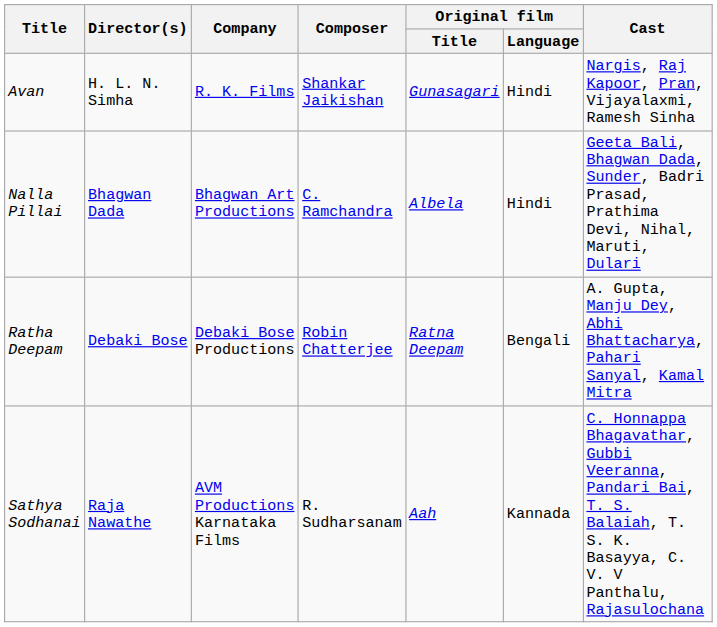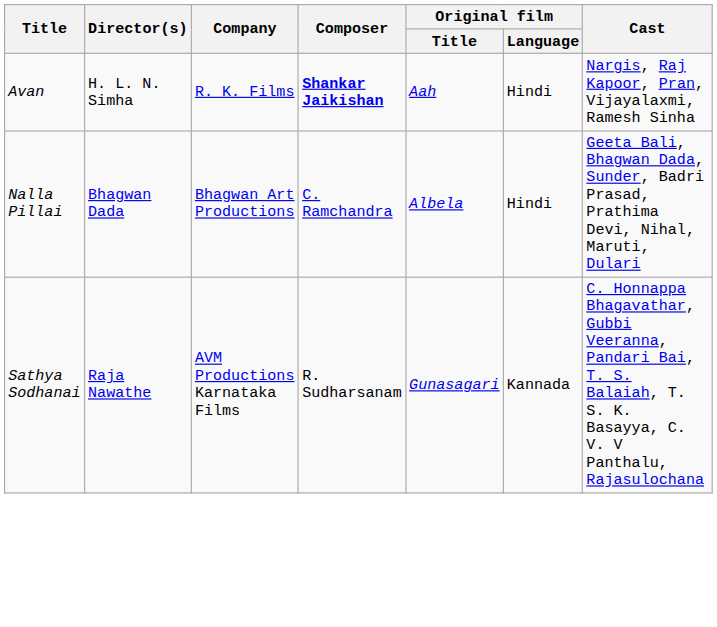 <table class="wikitable sortable">
 <tr>
 <th scope="col" rowspan="2">Title</th>
 <th scope="col" rowspan="2">Director(s)</th>
 <th scope="col" rowspan="2">Company</th>
 <th scope="col" rowspan="2">Composer</th>
 <th scope="col" colspan="2">Original film</th>
 <th scope="col" rowspan="2">Cast</th>
 </tr>
 <tr>
 <th scope="col">Title</th>
 <th scope="col">Language</th>
 </tr>
 <tr>
 <td><em>Avan</em></td>
 <td>H. L. N. Simha</td>
 <td><a href='#'>R. K. Films</a></td>
-<td><a href='#'>Shankar Jaikishan</a></td>
-<td><em><a href='#'>Gunasagari</a></em></td>
+<td><strong><a href='#'>Shankar Jaikishan</a></strong></td>
+<td><em><a href='#'>Aah</a></em></td>
 <td>Hindi</td>
 <td><a href='#'>Nargis</a>, <a href='#'>Raj Kapoor</a>, <a href='#'>Pran</a>, Vijayalaxmi, Ramesh Sinha</td>
 </tr>
 <tr>
 <td><em>Nalla Pillai</em></td>
 <td><a href='#'>Bhagwan Dada</a></td>
 <td><a href='#'>Bhagwan Art Productions</a></td>
 <td><a href='#'>C. Ramchandra</a></td>
 <td><em><a href='#'>Albela</a></em></td>
 <td>Hindi</td>
 <td><a href='#'>Geeta Bali</a>, <a href='#'>Bhagwan Dada</a>, <a href='#'>Sunder</a>, Badri Prasad, Prathima Devi, Nihal, Maruti, <a href='#'>Dulari</a></td>
 </tr>
 <tr>
-<td><em>Ratha Deepam</em></td>
-<td><a href='#'>Debaki Bose</a></td>
-<td><a href='#'>Debaki Bose</a> Productions</td>
-<td><a href='#'>Robin Chatterjee</a></td>
-<td><em><a href='#'>Ratna Deepam</a></em></td>
-<td>Bengali</td>
-<td>A. Gupta, <a href='#'>Manju Dey</a>, <a href='#'>Abhi Bhattacharya</a>, <a href='#'>Pahari Sanyal</a>, <a href='#'>Kamal Mitra</a></td>
-</tr>
-<tr>
 <td><em>Sathya Sodhanai</em></td>
 <td><a href='#'>Raja Nawathe</a></td>
 <td><a href='#'>AVM Productions</a><br>Karnataka Films</td>
 <td>R. Sudharsanam</td>
-<td><em><a href='#'>Aah</a></em></td>
+<td><em><a href='#'>Gunasagari</a></em></td>
 <td>Kannada</td>
 <td><a href='#'>C. Honnappa Bhagavathar</a>, <a href='#'>Gubbi Veeranna</a>, <a href='#'>Pandari Bai</a>, <a href='#'>T. S. Balaiah</a>, T. S. K. Basayya, C. V. V Panthalu, <a href='#'>Rajasulochana</a></td>
 </tr>
 </table>
